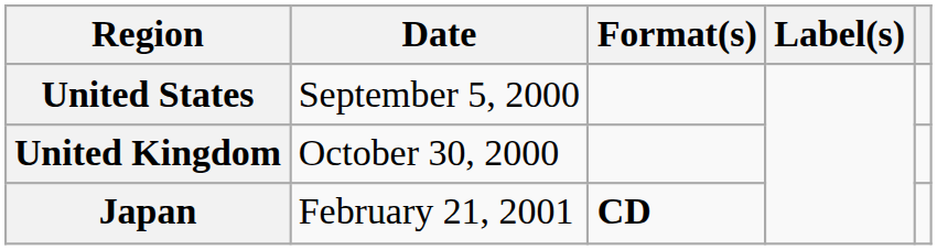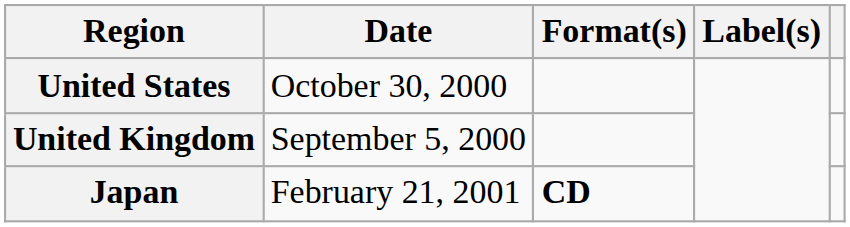 <table class="wikitable plainrowheaders">
 <tr>
 <th scope="col">Region</th>
 <th scope="col">Date</th>
 <th scope="col">Format(s)</th>
 <th scope="col">Label(s)</th>
 <th scope="col"></th>
 </tr>
 <tr>
 <th scope="row">United States</th>
-<td>September 5, 2000</td>
+<td>October 30, 2000</td>
 <td></td>
 <td rowspan="3"></td>
 <td></td>
 </tr>
 <tr>
 <th scope="row">United Kingdom</th>
-<td>October 30, 2000</td>
+<td>September 5, 2000</td>
 <td></td>
 <td></td>
 </tr>
 <tr>
 <th scope="row">Japan</th>
 <td>February 21, 2001</td>
 <td><strong>CD</strong></td>
 <td></td>
 </tr>
 </table>
